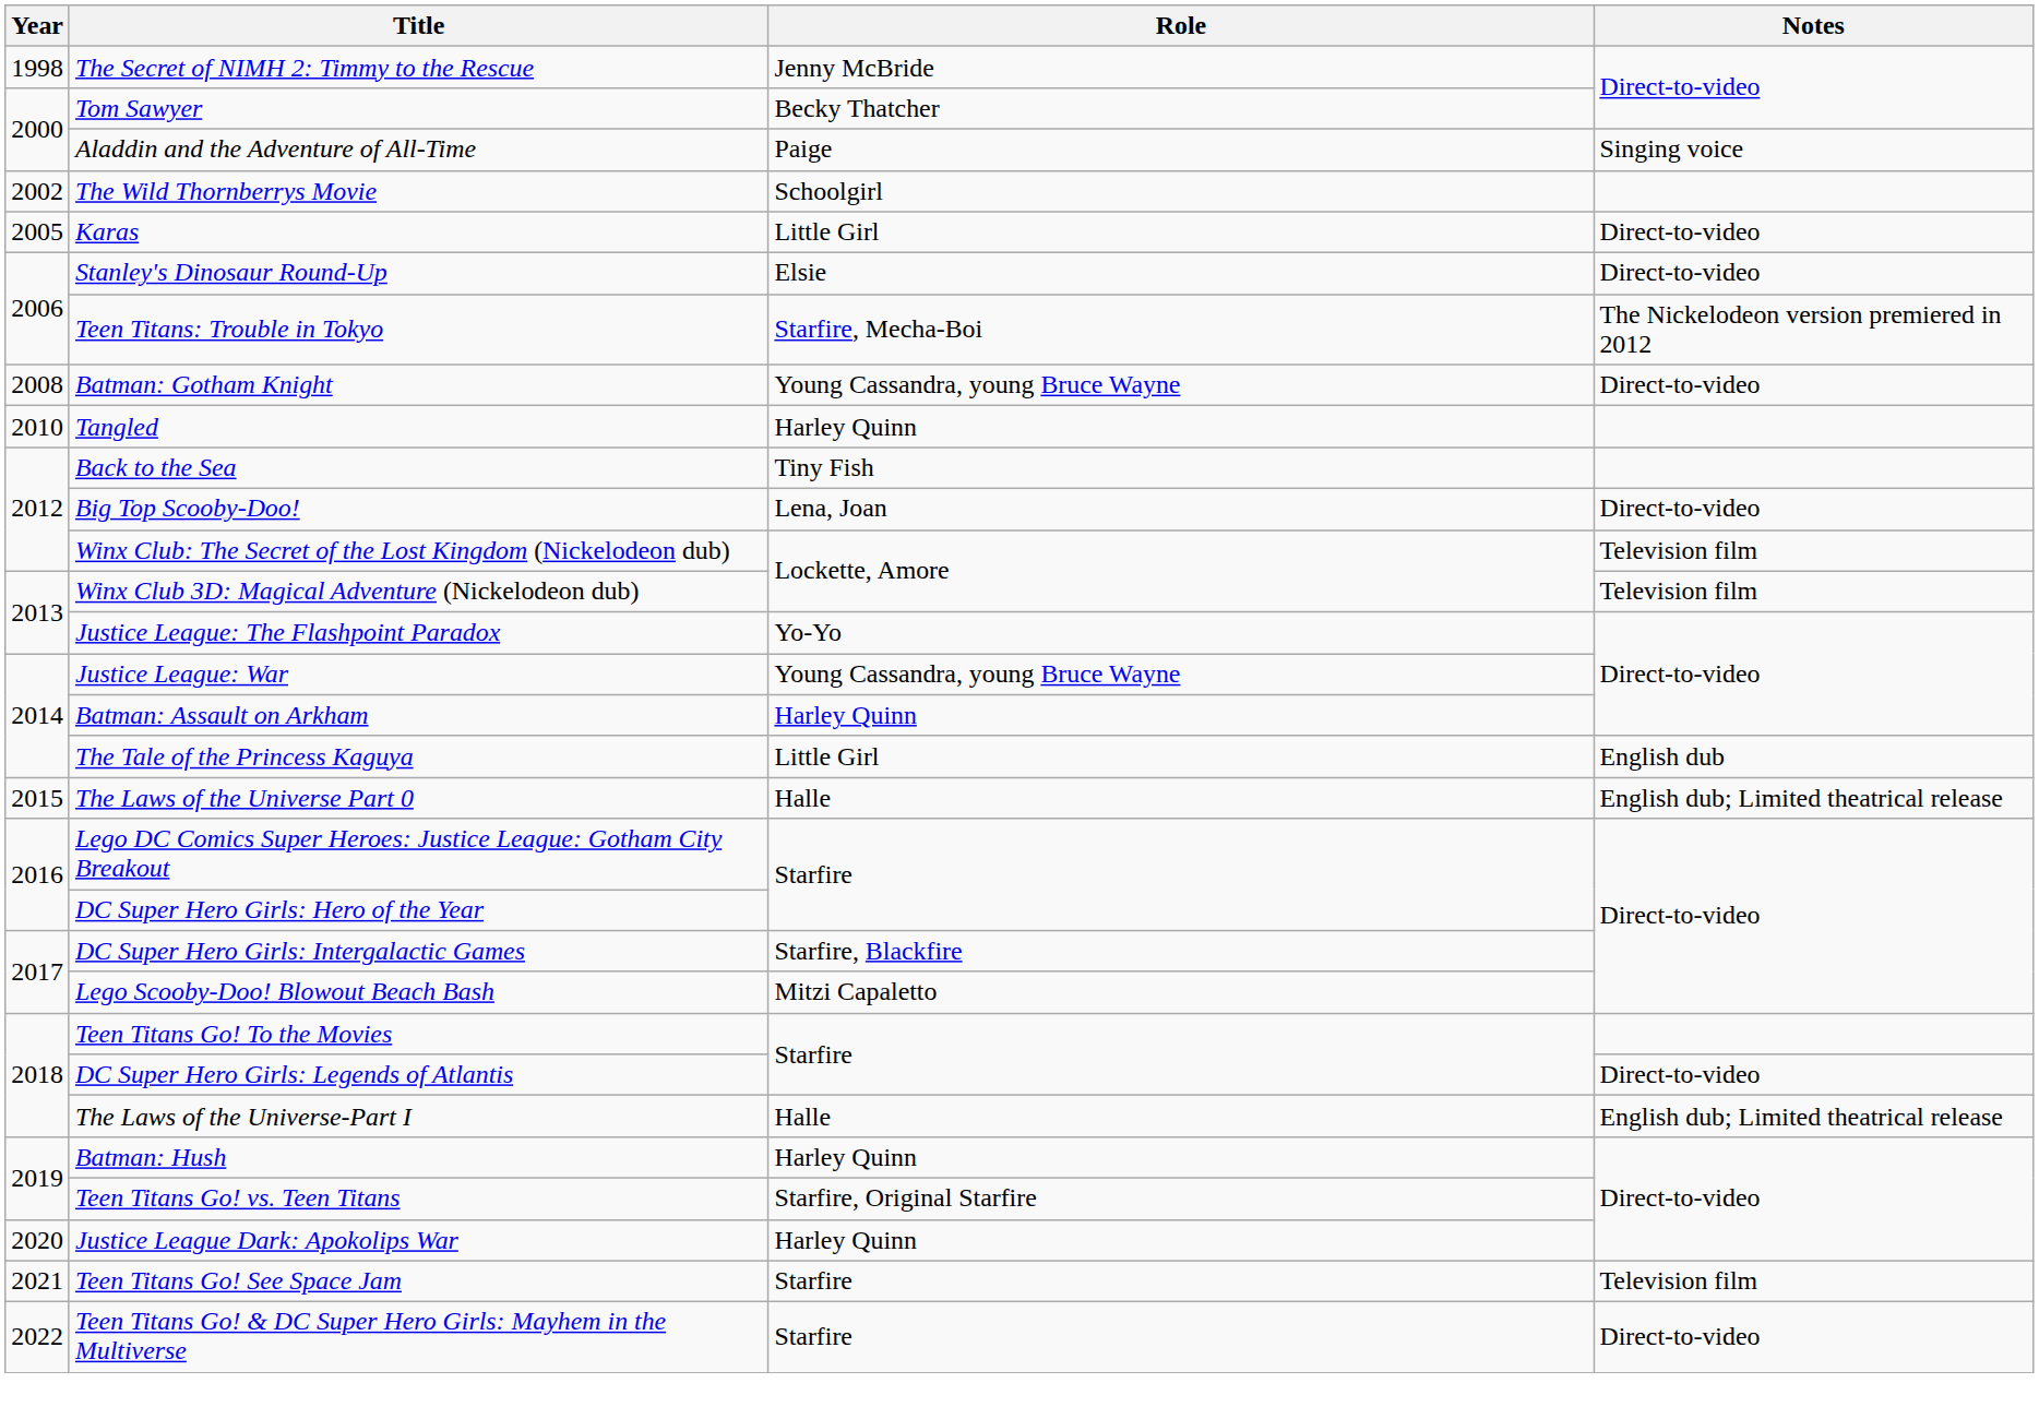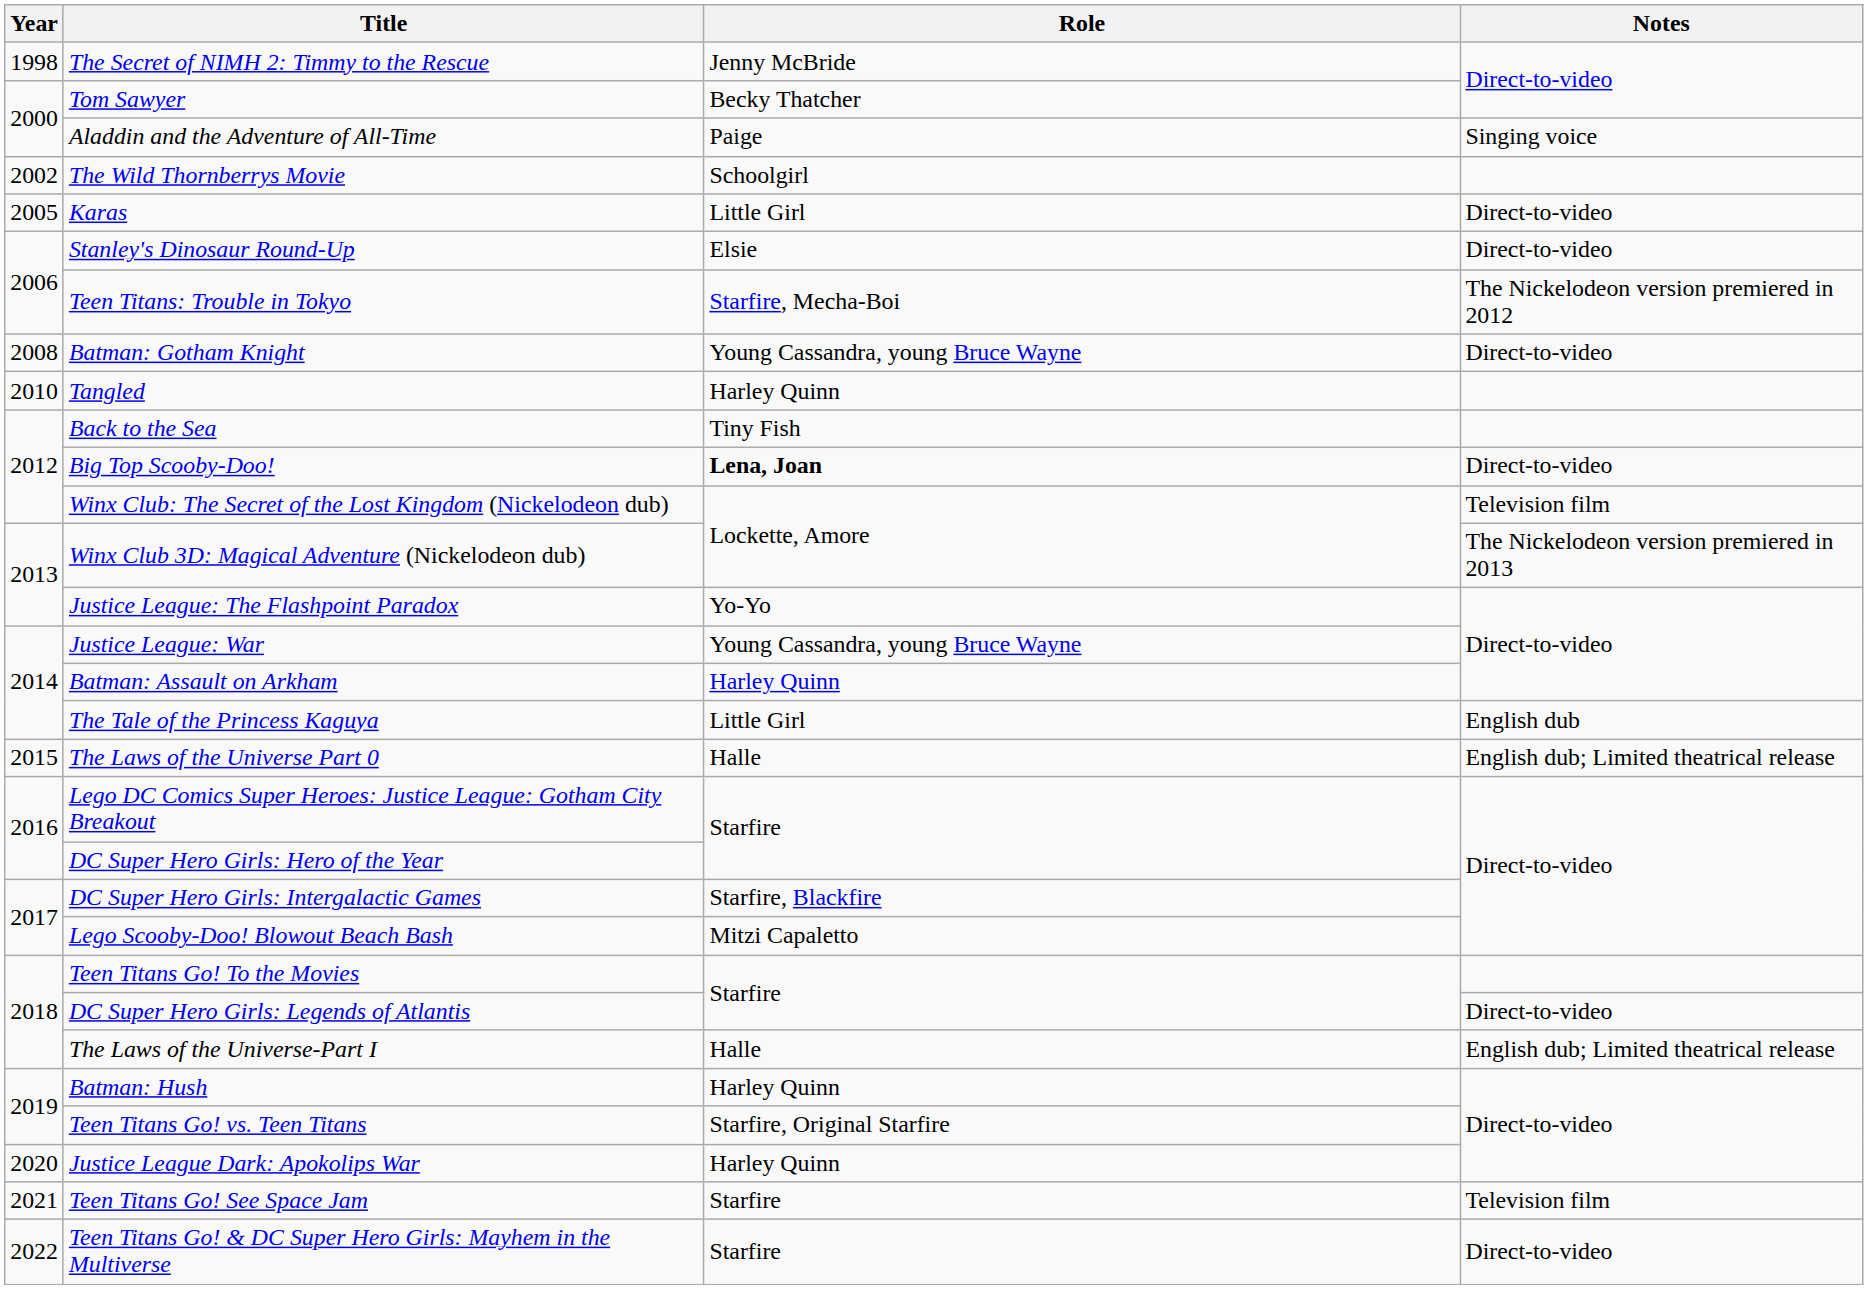 <table class="wikitable sortable" style="font-size:100%;">
 <tr>
 <th>Year</th>
 <th>Title</th>
 <th width=500>Role</th>
 <th>Notes</th>
 </tr>
 <tr>
 <td>1998</td>
 <td><em><a href='#'>The Secret of NIMH 2: Timmy to the Rescue</a></em></td>
 <td>Jenny McBride</td>
 <td rowspan=2><a href='#'>Direct-to-video</a></td>
 </tr>
 <tr>
 <td rowspan=2>2000</td>
 <td><em><a href='#'>Tom Sawyer</a></em></td>
 <td>Becky Thatcher</td>
 </tr>
 <tr>
 <td><em>Aladdin and the Adventure of All-Time</em></td>
 <td>Paige</td>
 <td>Singing voice</td>
 </tr>
 <tr>
 <td>2002</td>
 <td><em><a href='#'>The Wild Thornberrys Movie</a></em></td>
 <td>Schoolgirl</td>
 <td></td>
 </tr>
 <tr>
 <td>2005</td>
 <td><em><a href='#'>Karas</a></em></td>
 <td>Little Girl</td>
 <td>Direct-to-video</td>
 </tr>
 <tr>
 <td rowspan=2>2006</td>
 <td><em><a href='#'>Stanley's Dinosaur Round-Up</a></em></td>
 <td>Elsie</td>
 <td>Direct-to-video</td>
 </tr>
 <tr>
 <td><em><a href='#'>Teen Titans: Trouble in Tokyo</a></em></td>
 <td><a href='#'>Starfire</a>, Mecha-Boi</td>
 <td>The Nickelodeon version premiered in 2012</td>
 </tr>
 <tr>
 <td>2008</td>
 <td><em><a href='#'>Batman: Gotham Knight</a></em></td>
 <td>Young Cassandra, young <a href='#'>Bruce Wayne</a></td>
 <td>Direct-to-video</td>
 </tr>
 <tr>
 <td>2010</td>
 <td><em><a href='#'>Tangled</a></em></td>
 <td>Harley Quinn</td>
 <td></td>
 </tr>
 <tr>
 <td rowspan=3>2012</td>
 <td><em><a href='#'>Back to the Sea</a></em></td>
 <td>Tiny Fish</td>
 <td></td>
 </tr>
 <tr>
 <td><em><a href='#'>Big Top Scooby-Doo!</a></em></td>
-<td>Lena, Joan</td>
+<td><strong>Lena, Joan</strong></td>
 <td>Direct-to-video</td>
 </tr>
 <tr>
 <td><em><a href='#'>Winx Club: The Secret of the Lost Kingdom</a></em> (<a href='#'>Nickelodeon</a> dub)</td>
 <td rowspan="2">Lockette, Amore</td>
 <td>Television film</td>
 </tr>
 <tr>
 <td rowspan=2>2013</td>
 <td><em><a href='#'>Winx Club 3D: Magical Adventure</a></em> (Nickelodeon dub)</td>
-<td>Television film</td>
+<td>The Nickelodeon version premiered in 2013</td>
 </tr>
 <tr>
 <td><em><a href='#'>Justice League: The Flashpoint Paradox</a></em></td>
 <td>Yo-Yo</td>
 <td rowspan="3">Direct-to-video</td>
 </tr>
 <tr>
 <td rowspan=3>2014</td>
 <td><em><a href='#'>Justice League: War</a></em></td>
 <td>Young Cassandra, young <a href='#'>Bruce Wayne</a></td>
 </tr>
 <tr>
 <td><em><a href='#'>Batman: Assault on Arkham</a></em></td>
 <td><a href='#'>Harley Quinn</a></td>
 </tr>
 <tr>
 <td><em><a href='#'>The Tale of the Princess Kaguya</a></em></td>
 <td>Little Girl</td>
 <td>English dub</td>
 </tr>
 <tr>
 <td>2015</td>
 <td><em><a href='#'>The Laws of the Universe Part 0</a></em></td>
 <td>Halle</td>
 <td>English dub; Limited theatrical release</td>
 </tr>
 <tr>
 <td rowspan=2>2016</td>
 <td><em><a href='#'>Lego DC Comics Super Heroes: Justice League: Gotham City Breakout</a></em></td>
 <td rowspan=2>Starfire</td>
 <td rowspan=4>Direct-to-video</td>
 </tr>
 <tr>
 <td><em><a href='#'>DC Super Hero Girls: Hero of the Year</a></em></td>
 </tr>
 <tr>
 <td rowspan=2>2017</td>
 <td><em> <a href='#'>DC Super Hero Girls: Intergalactic Games</a></em></td>
 <td>Starfire, <a href='#'>Blackfire</a></td>
 </tr>
 <tr>
 <td><em><a href='#'>Lego Scooby-Doo! Blowout Beach Bash</a></em></td>
 <td>Mitzi Capaletto</td>
 </tr>
 <tr>
 <td rowspan="3">2018</td>
 <td><em><a href='#'>Teen Titans Go! To the Movies</a></em></td>
 <td rowspan="2">Starfire</td>
 <td></td>
 </tr>
 <tr>
 <td><em><a href='#'>DC Super Hero Girls: Legends of Atlantis</a></em></td>
 <td>Direct-to-video</td>
 </tr>
 <tr>
 <td><em>The Laws of the Universe-Part I</em></td>
 <td>Halle</td>
 <td>English dub; Limited theatrical release</td>
 </tr>
 <tr>
 <td rowspan="2">2019</td>
 <td><em><a href='#'>Batman: Hush</a></em></td>
 <td>Harley Quinn</td>
 <td rowspan="3">Direct-to-video</td>
 </tr>
 <tr>
 <td><em><a href='#'>Teen Titans Go! vs. Teen Titans</a></em></td>
 <td>Starfire, Original Starfire</td>
 </tr>
 <tr>
 <td>2020</td>
 <td><em><a href='#'>Justice League Dark: Apokolips War</a></em></td>
 <td>Harley Quinn</td>
 </tr>
 <tr>
 <td>2021</td>
 <td><em><a href='#'>Teen Titans Go! See Space Jam</a></em></td>
 <td>Starfire</td>
 <td>Television film</td>
 </tr>
 <tr>
 <td>2022</td>
 <td><em><a href='#'>Teen Titans Go! & DC Super Hero Girls: Mayhem in the Multiverse</a></em></td>
 <td>Starfire</td>
 <td>Direct-to-video</td>
 </tr>
 </table>
